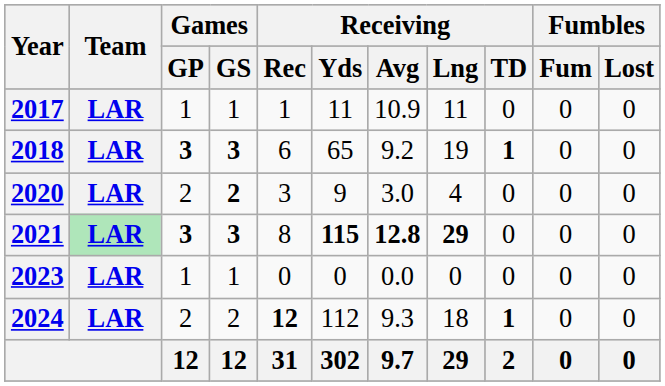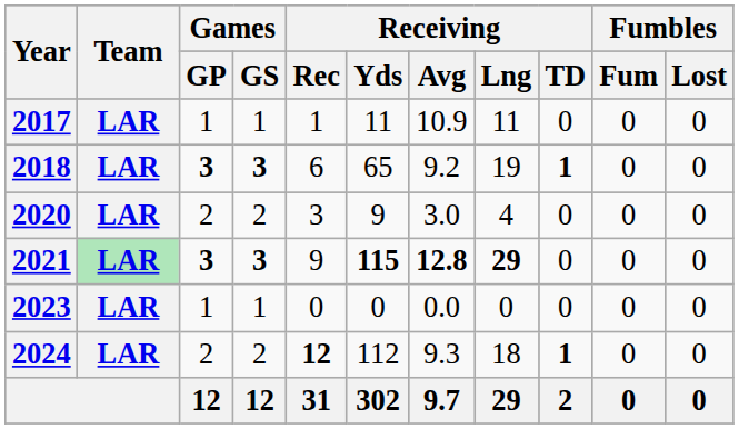 <table class="wikitable" style="text-align:center;">
 <tr>
 <th rowspan="2">Year</th>
 <th rowspan="2">Team</th>
 <th colspan="2">Games</th>
 <th colspan="5">Receiving</th>
 <th colspan="2">Fumbles</th>
 </tr>
 <tr>
 <th>GP</th>
 <th>GS</th>
 <th>Rec</th>
 <th>Yds</th>
 <th>Avg</th>
 <th>Lng</th>
 <th>TD</th>
 <th>Fum</th>
 <th>Lost</th>
 </tr>
 <tr>
 <th><a href='#'>2017</a></th>
 <th><a href='#'>LAR</a></th>
 <td>1</td>
 <td>1</td>
 <td>1</td>
 <td>11</td>
 <td>10.9</td>
 <td>11</td>
 <td>0</td>
 <td>0</td>
 <td>0</td>
 </tr>
 <tr>
 <th><a href='#'>2018</a></th>
 <th><a href='#'>LAR</a></th>
 <td><strong>3</strong></td>
 <td><strong>3</strong></td>
 <td>6</td>
 <td>65</td>
 <td>9.2</td>
 <td>19</td>
 <td><strong>1</strong></td>
 <td>0</td>
 <td>0</td>
 </tr>
 <tr>
 <th><a href='#'>2020</a></th>
 <th><a href='#'>LAR</a></th>
 <td>2</td>
-<td><strong>2</strong></td>
+<td>2</td>
 <td>3</td>
 <td>9</td>
 <td>3.0</td>
 <td>4</td>
 <td>0</td>
 <td>0</td>
 <td>0</td>
 </tr>
 <tr>
 <th><a href='#'>2021</a></th>
 <th style="background:#afe6ba; width:3em"><a href='#'>LAR</a></th>
 <td><strong>3</strong></td>
 <td><strong>3</strong></td>
-<td>8</td>
+<td>9</td>
 <td><strong>115</strong></td>
 <td><strong>12.8</strong></td>
 <td><strong>29</strong></td>
 <td>0</td>
 <td>0</td>
 <td>0</td>
 </tr>
 <tr>
 <th><a href='#'>2023</a></th>
 <th><a href='#'>LAR</a></th>
 <td>1</td>
 <td>1</td>
 <td>0</td>
 <td>0</td>
 <td>0.0</td>
 <td>0</td>
 <td>0</td>
 <td>0</td>
 <td>0</td>
 </tr>
 <tr>
 <th><a href='#'>2024</a></th>
 <th><a href='#'>LAR</a></th>
 <td>2</td>
 <td>2</td>
 <td><strong>12</strong></td>
 <td>112</td>
 <td>9.3</td>
 <td>18</td>
 <td><strong>1</strong></td>
 <td>0</td>
 <td>0</td>
 </tr>
 <tr>
 <th colspan="2"></th>
 <th>12</th>
 <th>12</th>
 <th>31</th>
 <th>302</th>
 <th>9.7</th>
 <th>29</th>
 <th>2</th>
 <th>0</th>
 <th>0</th>
 </tr>
 </table>
